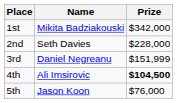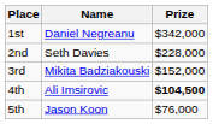 <table class="wikitable">
 <tr>
 <th>Place</th>
 <th>Name</th>
 <th>Prize</th>
 </tr>
 <tr>
 <td>1st</td>
-<td> <a href='#'>Mikita Badziakouski</a></td>
+<td> <a href='#'>Daniel Negreanu</a></td>
 <td>$342,000</td>
 </tr>
 <tr>
 <td>2nd</td>
 <td> Seth Davies</td>
 <td>$228,000</td>
 </tr>
 <tr>
 <td>3rd</td>
-<td> <a href='#'>Daniel Negreanu</a></td>
-<td>$151,999</td>
+<td> <a href='#'>Mikita Badziakouski</a></td>
+<td>$152,000</td>
 </tr>
 <tr>
 <td>4th</td>
 <td> <a href='#'>Ali Imsirovic</a></td>
 <td><strong>$104,500</strong></td>
 </tr>
 <tr>
 <td>5th</td>
 <td> <a href='#'>Jason Koon</a></td>
 <td>$76,000</td>
 </tr>
 </table>
